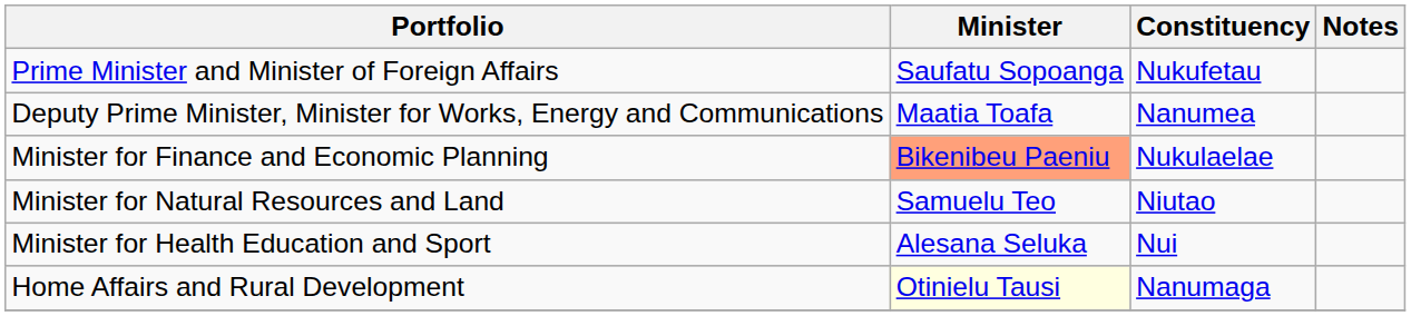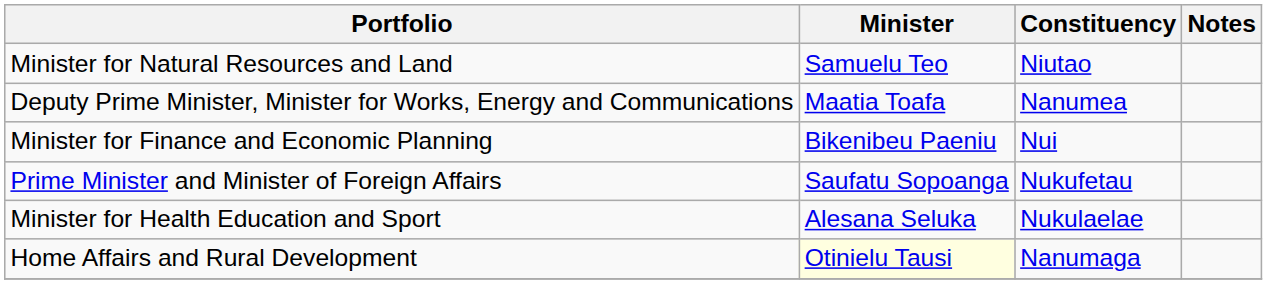 <table class="wikitable">
 <tr>
 <th>Portfolio</th>
 <th>Minister</th>
 <th>Constituency</th>
 <th>Notes</th>
 </tr>
 <tr>
-<td><a href='#'>Prime Minister</a> and Minister of Foreign Affairs</td>
-<td><a href='#'>Saufatu Sopoanga</a></td>
-<td><a href='#'>Nukufetau</a></td>
+<td>Minister for Natural Resources and Land</td>
+<td><a href='#'>Samuelu Teo</a></td>
+<td><a href='#'>Niutao</a></td>
 <td></td>
 </tr>
 <tr>
 <td>Deputy Prime Minister, Minister for Works, Energy and Communications</td>
 <td><a href='#'>Maatia Toafa</a></td>
 <td><a href='#'>Nanumea</a></td>
 <td></td>
 </tr>
 <tr>
 <td>Minister for Finance and Economic Planning</td>
-<td style="background: lightsalmon;"><a href='#'>Bikenibeu Paeniu</a></td>
-<td><a href='#'>Nukulaelae</a></td>
+<td><a href='#'>Bikenibeu Paeniu</a></td>
+<td><a href='#'>Nui</a></td>
 <td></td>
 </tr>
 <tr>
-<td>Minister for Natural Resources and Land</td>
-<td><a href='#'>Samuelu Teo</a></td>
-<td><a href='#'>Niutao</a></td>
+<td><a href='#'>Prime Minister</a> and Minister of Foreign Affairs</td>
+<td><a href='#'>Saufatu Sopoanga</a></td>
+<td><a href='#'>Nukufetau</a></td>
 <td></td>
 </tr>
 <tr>
 <td>Minister for Health Education and Sport</td>
 <td><a href='#'>Alesana Seluka</a></td>
-<td><a href='#'>Nui</a></td>
+<td><a href='#'>Nukulaelae</a></td>
 <td></td>
 </tr>
 <tr>
 <td>Home Affairs and Rural Development</td>
 <td style="background: lightyellow;"><a href='#'>Otinielu Tausi</a></td>
 <td><a href='#'>Nanumaga</a></td>
 <td></td>
 </tr>
 <tr>
 </tr>
 </table>
